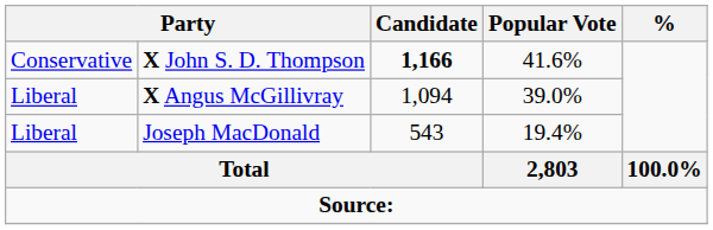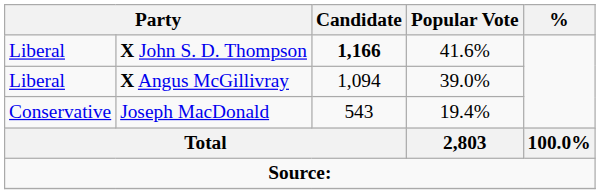 <table class="wikitable">
 <tr>
 <th colspan="2">Party</th>
 <th>Candidate</th>
 <th>Popular Vote</th>
 <th>%</th>
 </tr>
 <tr>
-<td><a href='#'>Conservative</a></td>
+<td><a href='#'>Liberal</a></td>
 <td> <strong>X</strong> <a href='#'>John S. D. Thompson</a></td>
 <td align=center><strong>1,166</strong></td>
 <td align=center>41.6%</td>
 </tr>
 <tr>
 <td><a href='#'>Liberal</a></td>
 <td> <strong>X</strong> <a href='#'>Angus McGillivray</a></td>
 <td align=center>1,094</td>
 <td align=center>39.0%</td>
 </tr>
 <tr>
-<td><a href='#'>Liberal</a></td>
+<td><a href='#'>Conservative</a></td>
 <td><a href='#'>Joseph MacDonald</a></td>
 <td align=center>543</td>
 <td align=center>19.4%</td>
 </tr>
 <tr>
 <th colspan=3 align=center>Total</th>
 <th align=right>2,803</th>
 <th align=right>100.0%</th>
 </tr>
 <tr>
 <td align="center" colspan=5><strong>Source:</strong> </td>
 </tr>
 <tr>
 </tr>
 </table>
